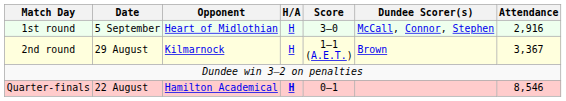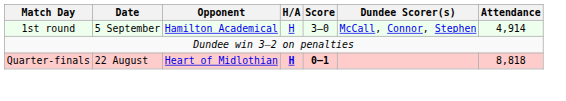 <table class="wikitable" style="text-align:center">
 <tr>
 <th>Match Day</th>
 <th>Date</th>
 <th>Opponent</th>
 <th>H/A</th>
 <th>Score</th>
 <th>Dundee Scorer(s)</th>
 <th>Attendance</th>
 </tr>
 <tr bgcolor="#EEFFEE">
 <td>1st round</td>
 <td align="left">5 September</td>
-<td align="left"><a href='#'>Heart of Midlothian</a></td>
+<td align="left"><a href='#'>Hamilton Academical</a></td>
 <td><a href='#'>H</a></td>
 <td>3–0</td>
 <td align="left"><a href='#'>McCall</a>, <a href='#'>Connor</a>, <a href='#'>Stephen</a></td>
-<td>2,916</td>
-</tr>
-<tr bgcolor="#FFFFDD">
-<td>2nd round</td>
-<td align="left">29 August</td>
-<td align="left"><a href='#'>Kilmarnock</a></td>
-<td><a href='#'>H</a></td>
-<td>1–1<br>(<a href='#'>A.E.T.</a>)</td>
-<td align="left"><a href='#'>Brown</a></td>
-<td>3,367</td>
+<td>4,914</td>
 </tr>
 <tr>
 <td colspan="7"><em>Dundee win 3–2 on penalties</em></td>
 </tr>
 <tr bgcolor="#FFCCCC">
 <td>Quarter-finals</td>
 <td align="left">22 August</td>
-<td align="left"><a href='#'>Hamilton Academical</a></td>
+<td align="left"><a href='#'>Heart of Midlothian</a></td>
 <td><strong><a href='#'>H</a></strong></td>
-<td>0–1</td>
+<td><strong>0–1</strong></td>
 <td align="left"></td>
-<td>8,546</td>
+<td>8,818</td>
 </tr>
 </table>
